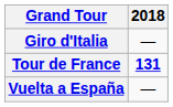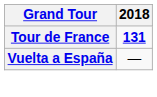 <table class="wikitable plainrowheaders">
 <tr>
 <th scope="col"><a href='#'>Grand Tour</a></th>
 <th scope="col">2018</th>
-</tr>
-<tr style="text-align:center;">
-<th scope="row"> <a href='#'>Giro d'Italia</a></th>
-<td>—</td>
 </tr>
 <tr style="text-align:center;">
 <th scope="row"> <a href='#'>Tour de France</a></th>
 <td><strong><a href='#'>131</a></strong></td>
 </tr>
 <tr style="text-align:center;">
 <th scope="row"> <a href='#'>Vuelta a España</a></th>
 <td>—</td>
 </tr>
 </table>
